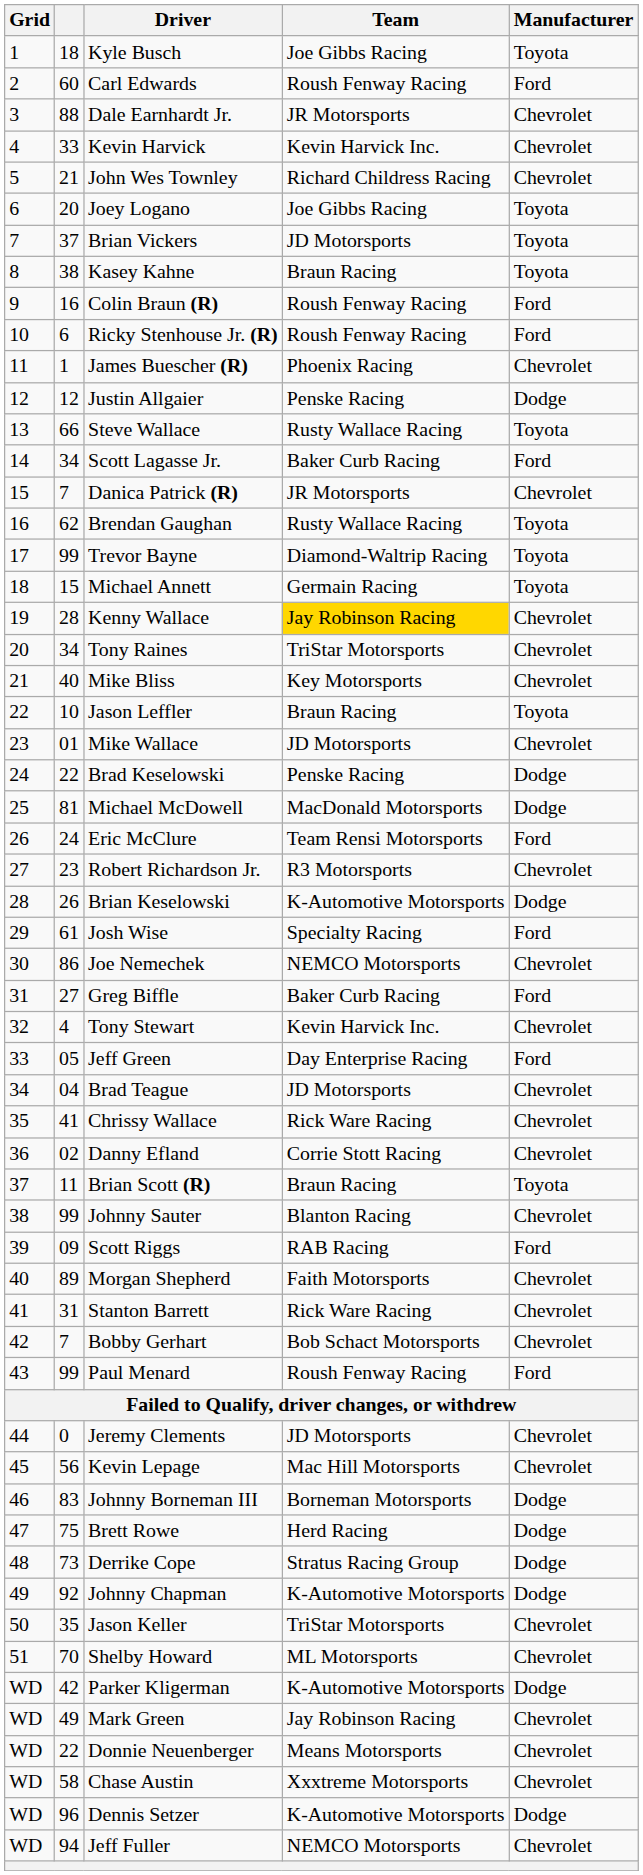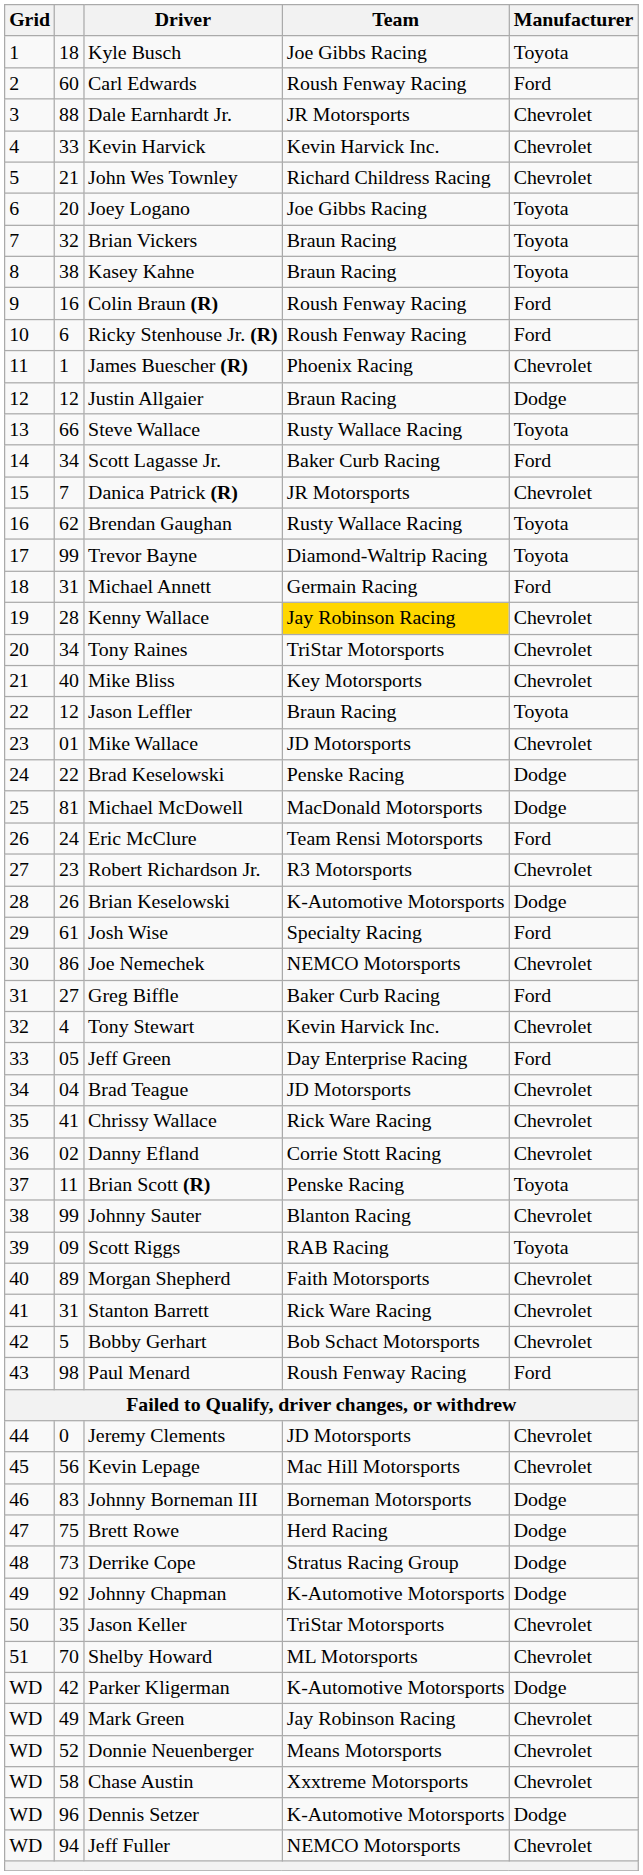 <table class="wikitable">
 <tr>
 <th>Grid</th>
 <th></th>
 <th>Driver</th>
 <th>Team</th>
 <th>Manufacturer</th>
 </tr>
 <tr>
 <td>1</td>
 <td>18</td>
 <td>Kyle Busch</td>
 <td>Joe Gibbs Racing</td>
 <td>Toyota</td>
 </tr>
 <tr>
 <td>2</td>
 <td>60</td>
 <td>Carl Edwards</td>
 <td>Roush Fenway Racing</td>
 <td>Ford</td>
 </tr>
 <tr>
 <td>3</td>
 <td>88</td>
 <td>Dale Earnhardt Jr.</td>
 <td>JR Motorsports</td>
 <td>Chevrolet</td>
 </tr>
 <tr>
 <td>4</td>
 <td>33</td>
 <td>Kevin Harvick</td>
 <td>Kevin Harvick Inc.</td>
 <td>Chevrolet</td>
 </tr>
 <tr>
 <td>5</td>
 <td>21</td>
 <td>John Wes Townley</td>
 <td>Richard Childress Racing</td>
 <td>Chevrolet</td>
 </tr>
 <tr>
 <td>6</td>
 <td>20</td>
 <td>Joey Logano</td>
 <td>Joe Gibbs Racing</td>
 <td>Toyota</td>
 </tr>
 <tr>
 <td>7</td>
-<td>37</td>
+<td>32</td>
 <td>Brian Vickers</td>
-<td>JD Motorsports</td>
+<td>Braun Racing</td>
 <td>Toyota</td>
 </tr>
 <tr>
 <td>8</td>
 <td>38</td>
 <td>Kasey Kahne</td>
 <td>Braun Racing</td>
 <td>Toyota</td>
 </tr>
 <tr>
 <td>9</td>
 <td>16</td>
 <td>Colin Braun <strong>(R)</strong></td>
 <td>Roush Fenway Racing</td>
 <td>Ford</td>
 </tr>
 <tr>
 <td>10</td>
 <td>6</td>
 <td>Ricky Stenhouse Jr. <strong>(R)</strong></td>
 <td>Roush Fenway Racing</td>
 <td>Ford</td>
 </tr>
 <tr>
 <td>11</td>
 <td>1</td>
 <td>James Buescher <strong>(R)</strong></td>
 <td>Phoenix Racing</td>
 <td>Chevrolet</td>
 </tr>
 <tr>
 <td>12</td>
 <td>12</td>
 <td>Justin Allgaier</td>
-<td>Penske Racing</td>
+<td>Braun Racing</td>
 <td>Dodge</td>
 </tr>
 <tr>
 <td>13</td>
 <td>66</td>
 <td>Steve Wallace</td>
 <td>Rusty Wallace Racing</td>
 <td>Toyota</td>
 </tr>
 <tr>
 <td>14</td>
 <td>34</td>
 <td>Scott Lagasse Jr.</td>
 <td>Baker Curb Racing</td>
 <td>Ford</td>
 </tr>
 <tr>
 <td>15</td>
 <td>7</td>
 <td>Danica Patrick <strong>(R)</strong></td>
 <td>JR Motorsports</td>
 <td>Chevrolet</td>
 </tr>
 <tr>
 <td>16</td>
 <td>62</td>
 <td>Brendan Gaughan</td>
 <td>Rusty Wallace Racing</td>
 <td>Toyota</td>
 </tr>
 <tr>
 <td>17</td>
 <td>99</td>
 <td>Trevor Bayne</td>
 <td>Diamond-Waltrip Racing</td>
 <td>Toyota</td>
 </tr>
 <tr>
 <td>18</td>
-<td>15</td>
+<td>31</td>
 <td>Michael Annett</td>
 <td>Germain Racing</td>
-<td>Toyota</td>
+<td>Ford</td>
 </tr>
 <tr>
 <td>19</td>
 <td>28</td>
 <td>Kenny Wallace</td>
 <td style="background: gold;">Jay Robinson Racing</td>
 <td>Chevrolet</td>
 </tr>
 <tr>
 <td>20</td>
 <td>34</td>
 <td>Tony Raines</td>
 <td>TriStar Motorsports</td>
 <td>Chevrolet</td>
 </tr>
 <tr>
 <td>21</td>
 <td>40</td>
 <td>Mike Bliss</td>
 <td>Key Motorsports</td>
 <td>Chevrolet</td>
 </tr>
 <tr>
 <td>22</td>
-<td>10</td>
+<td>12</td>
 <td>Jason Leffler</td>
 <td>Braun Racing</td>
 <td>Toyota</td>
 </tr>
 <tr>
 <td>23</td>
 <td>01</td>
 <td>Mike Wallace</td>
 <td>JD Motorsports</td>
 <td>Chevrolet</td>
 </tr>
 <tr>
 <td>24</td>
 <td>22</td>
 <td>Brad Keselowski</td>
 <td>Penske Racing</td>
 <td>Dodge</td>
 </tr>
 <tr>
 <td>25</td>
 <td>81</td>
 <td>Michael McDowell</td>
 <td>MacDonald Motorsports</td>
 <td>Dodge</td>
 </tr>
 <tr>
 <td>26</td>
 <td>24</td>
 <td>Eric McClure</td>
 <td>Team Rensi Motorsports</td>
 <td>Ford</td>
 </tr>
 <tr>
 <td>27</td>
 <td>23</td>
 <td>Robert Richardson Jr.</td>
 <td>R3 Motorsports</td>
 <td>Chevrolet</td>
 </tr>
 <tr>
 <td>28</td>
 <td>26</td>
 <td>Brian Keselowski</td>
 <td>K-Automotive Motorsports</td>
 <td>Dodge</td>
 </tr>
 <tr>
 <td>29</td>
 <td>61</td>
 <td>Josh Wise</td>
 <td>Specialty Racing</td>
 <td>Ford</td>
 </tr>
 <tr>
 <td>30</td>
 <td>86</td>
 <td>Joe Nemechek</td>
 <td>NEMCO Motorsports</td>
 <td>Chevrolet</td>
 </tr>
 <tr>
 <td>31</td>
 <td>27</td>
 <td>Greg Biffle</td>
 <td>Baker Curb Racing</td>
 <td>Ford</td>
 </tr>
 <tr>
 <td>32</td>
 <td>4</td>
 <td>Tony Stewart</td>
 <td>Kevin Harvick Inc.</td>
 <td>Chevrolet</td>
 </tr>
 <tr>
 <td>33</td>
 <td>05</td>
 <td>Jeff Green</td>
 <td>Day Enterprise Racing</td>
 <td>Ford</td>
 </tr>
 <tr>
 <td>34</td>
 <td>04</td>
 <td>Brad Teague</td>
 <td>JD Motorsports</td>
 <td>Chevrolet</td>
 </tr>
 <tr>
 <td>35</td>
 <td>41</td>
 <td>Chrissy Wallace</td>
 <td>Rick Ware Racing</td>
 <td>Chevrolet</td>
 </tr>
 <tr>
 <td>36</td>
 <td>02</td>
 <td>Danny Efland</td>
 <td>Corrie Stott Racing</td>
 <td>Chevrolet</td>
 </tr>
 <tr>
 <td>37</td>
 <td>11</td>
 <td>Brian Scott <strong>(R)</strong></td>
-<td>Braun Racing</td>
+<td>Penske Racing</td>
 <td>Toyota</td>
 </tr>
 <tr>
 <td>38</td>
 <td>99</td>
 <td>Johnny Sauter</td>
 <td>Blanton Racing</td>
 <td>Chevrolet</td>
 </tr>
 <tr>
 <td>39</td>
 <td>09</td>
 <td>Scott Riggs</td>
 <td>RAB Racing</td>
-<td>Ford</td>
+<td>Toyota</td>
 </tr>
 <tr>
 <td>40</td>
 <td>89</td>
 <td>Morgan Shepherd</td>
 <td>Faith Motorsports</td>
 <td>Chevrolet</td>
 </tr>
 <tr>
 <td>41</td>
 <td>31</td>
 <td>Stanton Barrett</td>
 <td>Rick Ware Racing</td>
 <td>Chevrolet</td>
 </tr>
 <tr>
 <td>42</td>
-<td>7</td>
+<td>5</td>
 <td>Bobby Gerhart</td>
 <td>Bob Schact Motorsports</td>
 <td>Chevrolet</td>
 </tr>
 <tr>
 <td>43</td>
-<td>99</td>
+<td>98</td>
 <td>Paul Menard</td>
 <td>Roush Fenway Racing</td>
 <td>Ford</td>
 </tr>
 <tr>
 <th colspan="5"><strong>Failed to Qualify, driver changes, or withdrew</strong></th>
 </tr>
 <tr>
 <td>44</td>
 <td>0</td>
 <td>Jeremy Clements</td>
 <td>JD Motorsports</td>
 <td>Chevrolet</td>
 </tr>
 <tr>
 <td>45</td>
 <td>56</td>
 <td>Kevin Lepage</td>
 <td>Mac Hill Motorsports</td>
 <td>Chevrolet</td>
 </tr>
 <tr>
 <td>46</td>
 <td>83</td>
 <td>Johnny Borneman III</td>
 <td>Borneman Motorsports</td>
 <td>Dodge</td>
 </tr>
 <tr>
 <td>47</td>
 <td>75</td>
 <td>Brett Rowe</td>
 <td>Herd Racing</td>
 <td>Dodge</td>
 </tr>
 <tr>
 <td>48</td>
 <td>73</td>
 <td>Derrike Cope</td>
 <td>Stratus Racing Group</td>
 <td>Dodge</td>
 </tr>
 <tr>
 <td>49</td>
 <td>92</td>
 <td>Johnny Chapman</td>
 <td>K-Automotive Motorsports</td>
 <td>Dodge</td>
 </tr>
 <tr>
 <td>50</td>
 <td>35</td>
 <td>Jason Keller</td>
 <td>TriStar Motorsports</td>
 <td>Chevrolet</td>
 </tr>
 <tr>
 <td>51</td>
 <td>70</td>
 <td>Shelby Howard</td>
 <td>ML Motorsports</td>
 <td>Chevrolet</td>
 </tr>
 <tr>
 <td>WD</td>
 <td>42</td>
 <td>Parker Kligerman</td>
 <td>K-Automotive Motorsports</td>
 <td>Dodge</td>
 </tr>
 <tr>
 <td>WD</td>
 <td>49</td>
 <td>Mark Green</td>
 <td>Jay Robinson Racing</td>
 <td>Chevrolet</td>
 </tr>
 <tr>
 <td>WD</td>
-<td>22</td>
+<td>52</td>
 <td>Donnie Neuenberger</td>
 <td>Means Motorsports</td>
 <td>Chevrolet</td>
 </tr>
 <tr>
 <td>WD</td>
 <td>58</td>
 <td>Chase Austin</td>
 <td>Xxxtreme Motorsports</td>
 <td>Chevrolet</td>
 </tr>
 <tr>
 <td>WD</td>
 <td>96</td>
 <td>Dennis Setzer</td>
 <td>K-Automotive Motorsports</td>
 <td>Dodge</td>
 </tr>
 <tr>
 <td>WD</td>
 <td>94</td>
 <td>Jeff Fuller</td>
 <td>NEMCO Motorsports</td>
 <td>Chevrolet</td>
 </tr>
 <tr>
 <th colspan="5"></th>
 </tr>
 </table>
